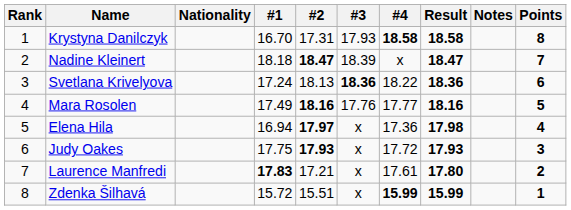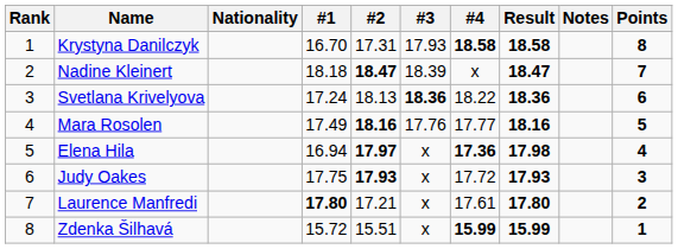 <table class="wikitable sortable" style="text-align:center">
 <tr>
 <th>Rank</th>
 <th>Name</th>
 <th>Nationality</th>
 <th>#1</th>
 <th>#2</th>
 <th>#3</th>
 <th>#4</th>
 <th>Result</th>
 <th>Notes</th>
 <th>Points</th>
 </tr>
 <tr>
 <td>1</td>
 <td align=left><a href='#'>Krystyna Danilczyk</a></td>
 <td align=left></td>
 <td>16.70</td>
 <td>17.31</td>
 <td>17.93</td>
 <td><strong>18.58</strong></td>
 <td><strong>18.58</strong></td>
 <td></td>
 <td><strong>8</strong></td>
 </tr>
 <tr>
 <td>2</td>
 <td align=left><a href='#'>Nadine Kleinert</a></td>
 <td align=left></td>
 <td>18.18</td>
 <td><strong>18.47</strong></td>
 <td>18.39</td>
 <td>x</td>
 <td><strong>18.47</strong></td>
 <td></td>
 <td><strong>7</strong></td>
 </tr>
 <tr>
 <td>3</td>
 <td align=left><a href='#'>Svetlana Krivelyova</a></td>
 <td align=left></td>
 <td>17.24</td>
 <td>18.13</td>
 <td><strong>18.36</strong></td>
 <td>18.22</td>
 <td><strong>18.36</strong></td>
 <td></td>
 <td><strong>6</strong></td>
 </tr>
 <tr>
 <td>4</td>
 <td align=left><a href='#'>Mara Rosolen</a></td>
 <td align=left></td>
 <td>17.49</td>
 <td><strong>18.16</strong></td>
 <td>17.76</td>
 <td>17.77</td>
 <td><strong>18.16</strong></td>
 <td></td>
 <td><strong>5</strong></td>
 </tr>
 <tr>
 <td>5</td>
 <td align=left><a href='#'>Elena Hila</a></td>
 <td align=left></td>
 <td>16.94</td>
 <td><strong>17.97</strong></td>
 <td>x</td>
-<td>17.36</td>
+<td><strong>17.36</strong></td>
 <td><strong>17.98</strong></td>
 <td></td>
 <td><strong>4</strong></td>
 </tr>
 <tr>
 <td>6</td>
 <td align=left><a href='#'>Judy Oakes</a></td>
 <td align=left></td>
 <td>17.75</td>
 <td><strong>17.93</strong></td>
 <td>x</td>
 <td>17.72</td>
 <td><strong>17.93</strong></td>
 <td></td>
 <td><strong>3</strong></td>
 </tr>
 <tr>
 <td>7</td>
 <td align=left><a href='#'>Laurence Manfredi</a></td>
 <td align=left></td>
-<td><strong>17.83</strong></td>
+<td><strong>17.80</strong></td>
 <td>17.21</td>
 <td>x</td>
 <td>17.61</td>
 <td><strong>17.80</strong></td>
 <td></td>
 <td><strong>2</strong></td>
 </tr>
 <tr>
 <td>8</td>
 <td align=left><a href='#'>Zdenka Šilhavá</a></td>
 <td align=left></td>
 <td>15.72</td>
 <td>15.51</td>
 <td>x</td>
 <td><strong>15.99</strong></td>
 <td><strong>15.99</strong></td>
 <td></td>
 <td><strong>1</strong></td>
 </tr>
 </table>
